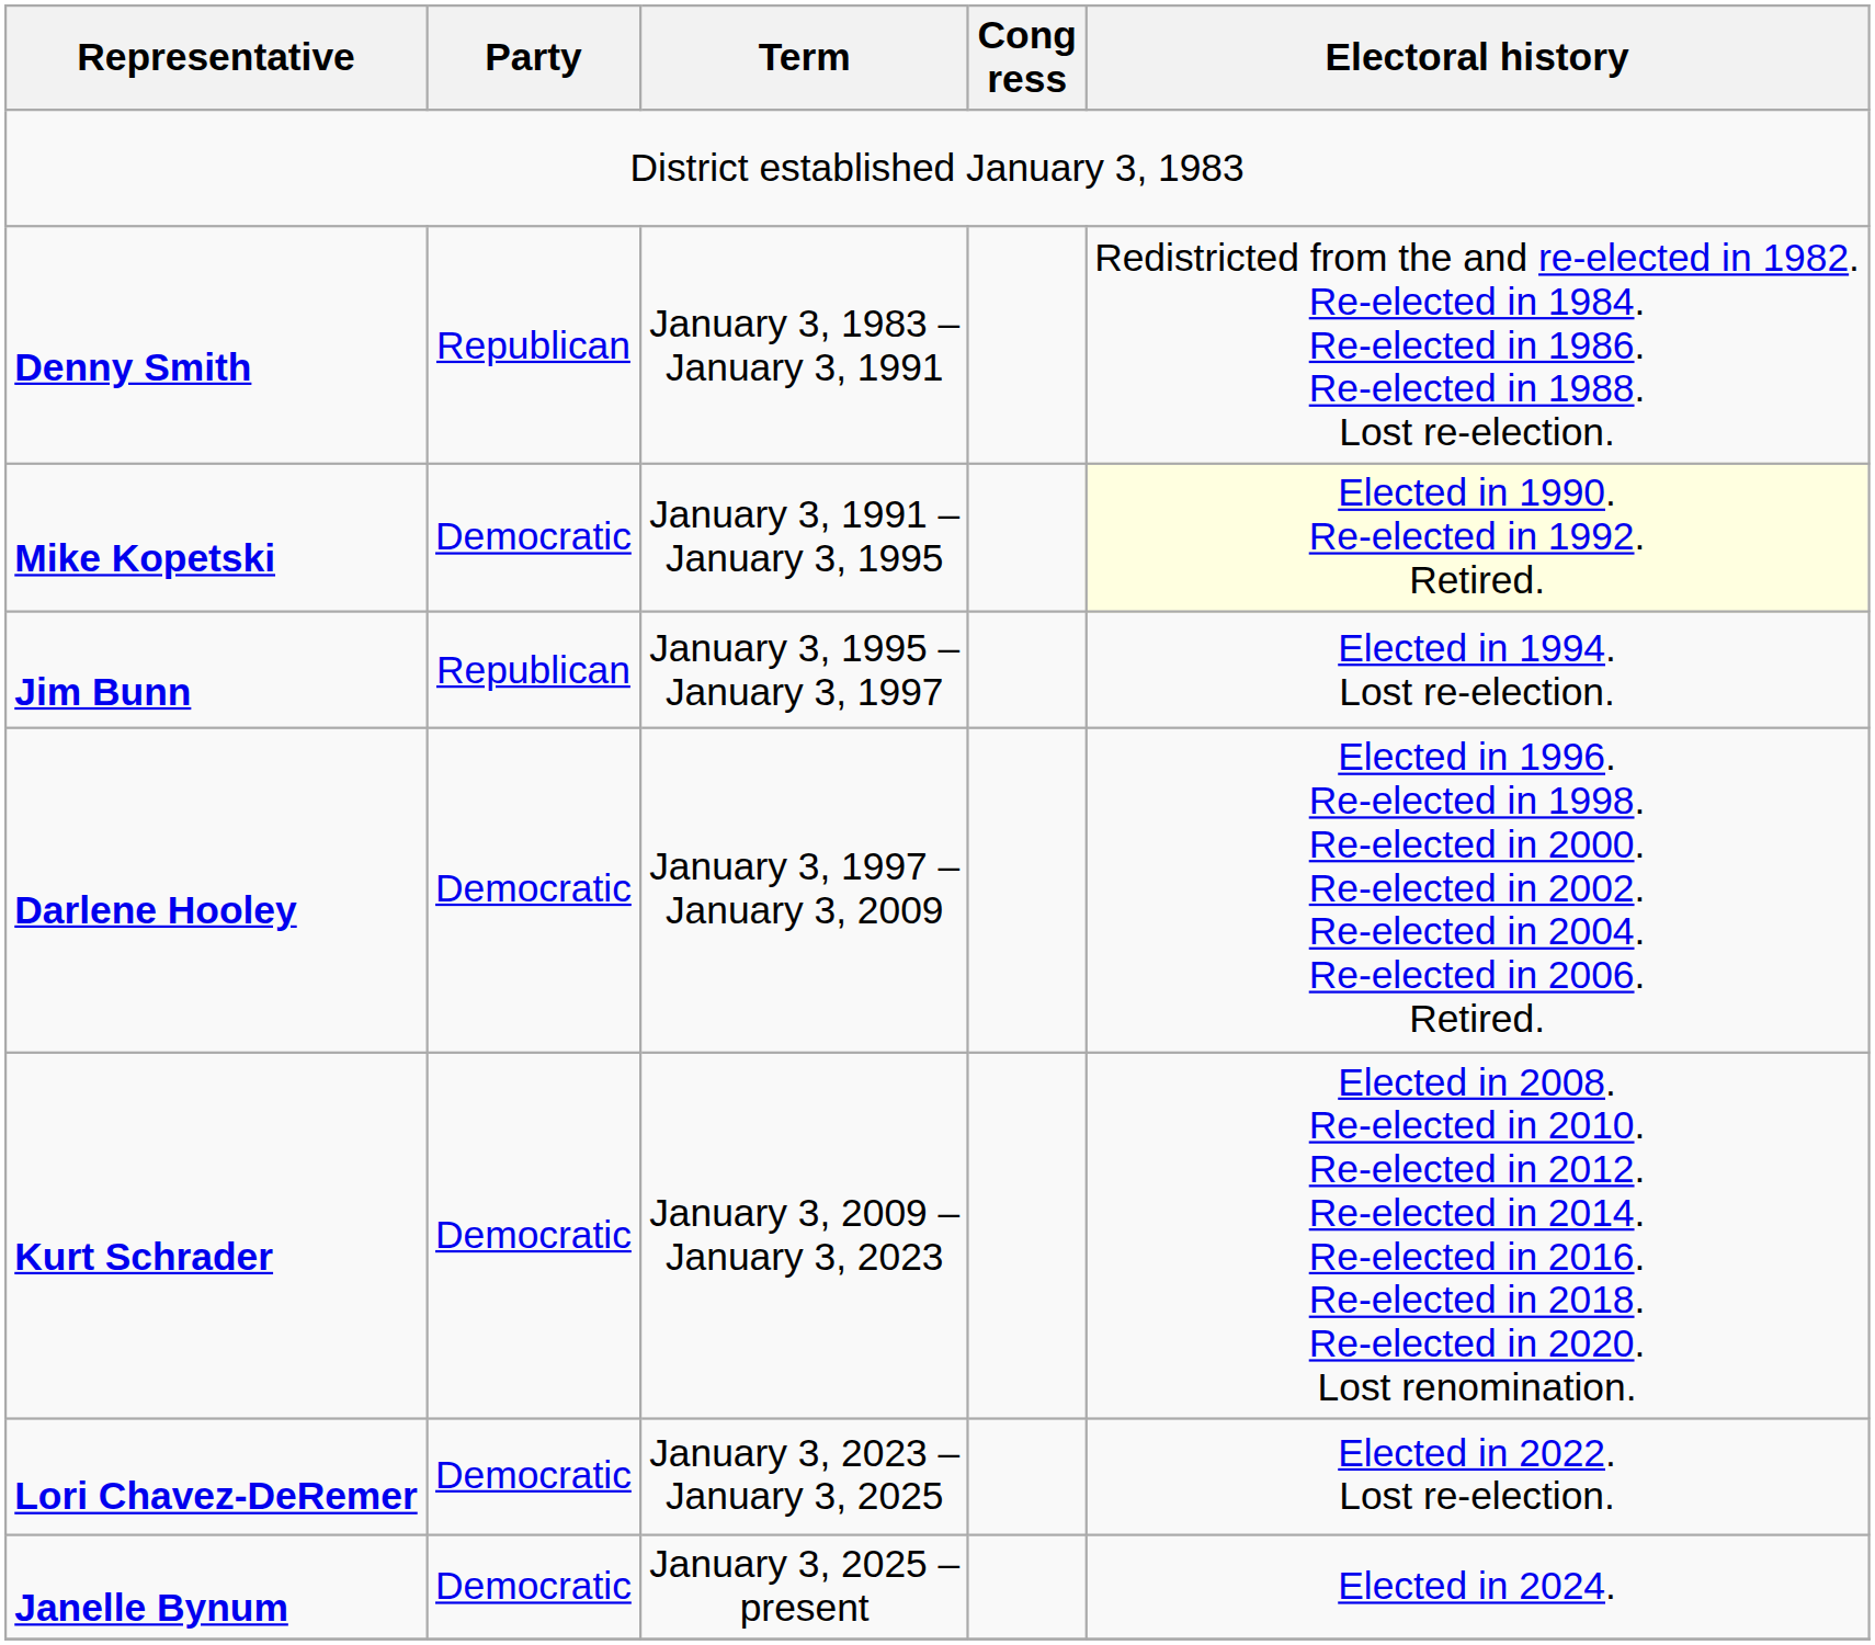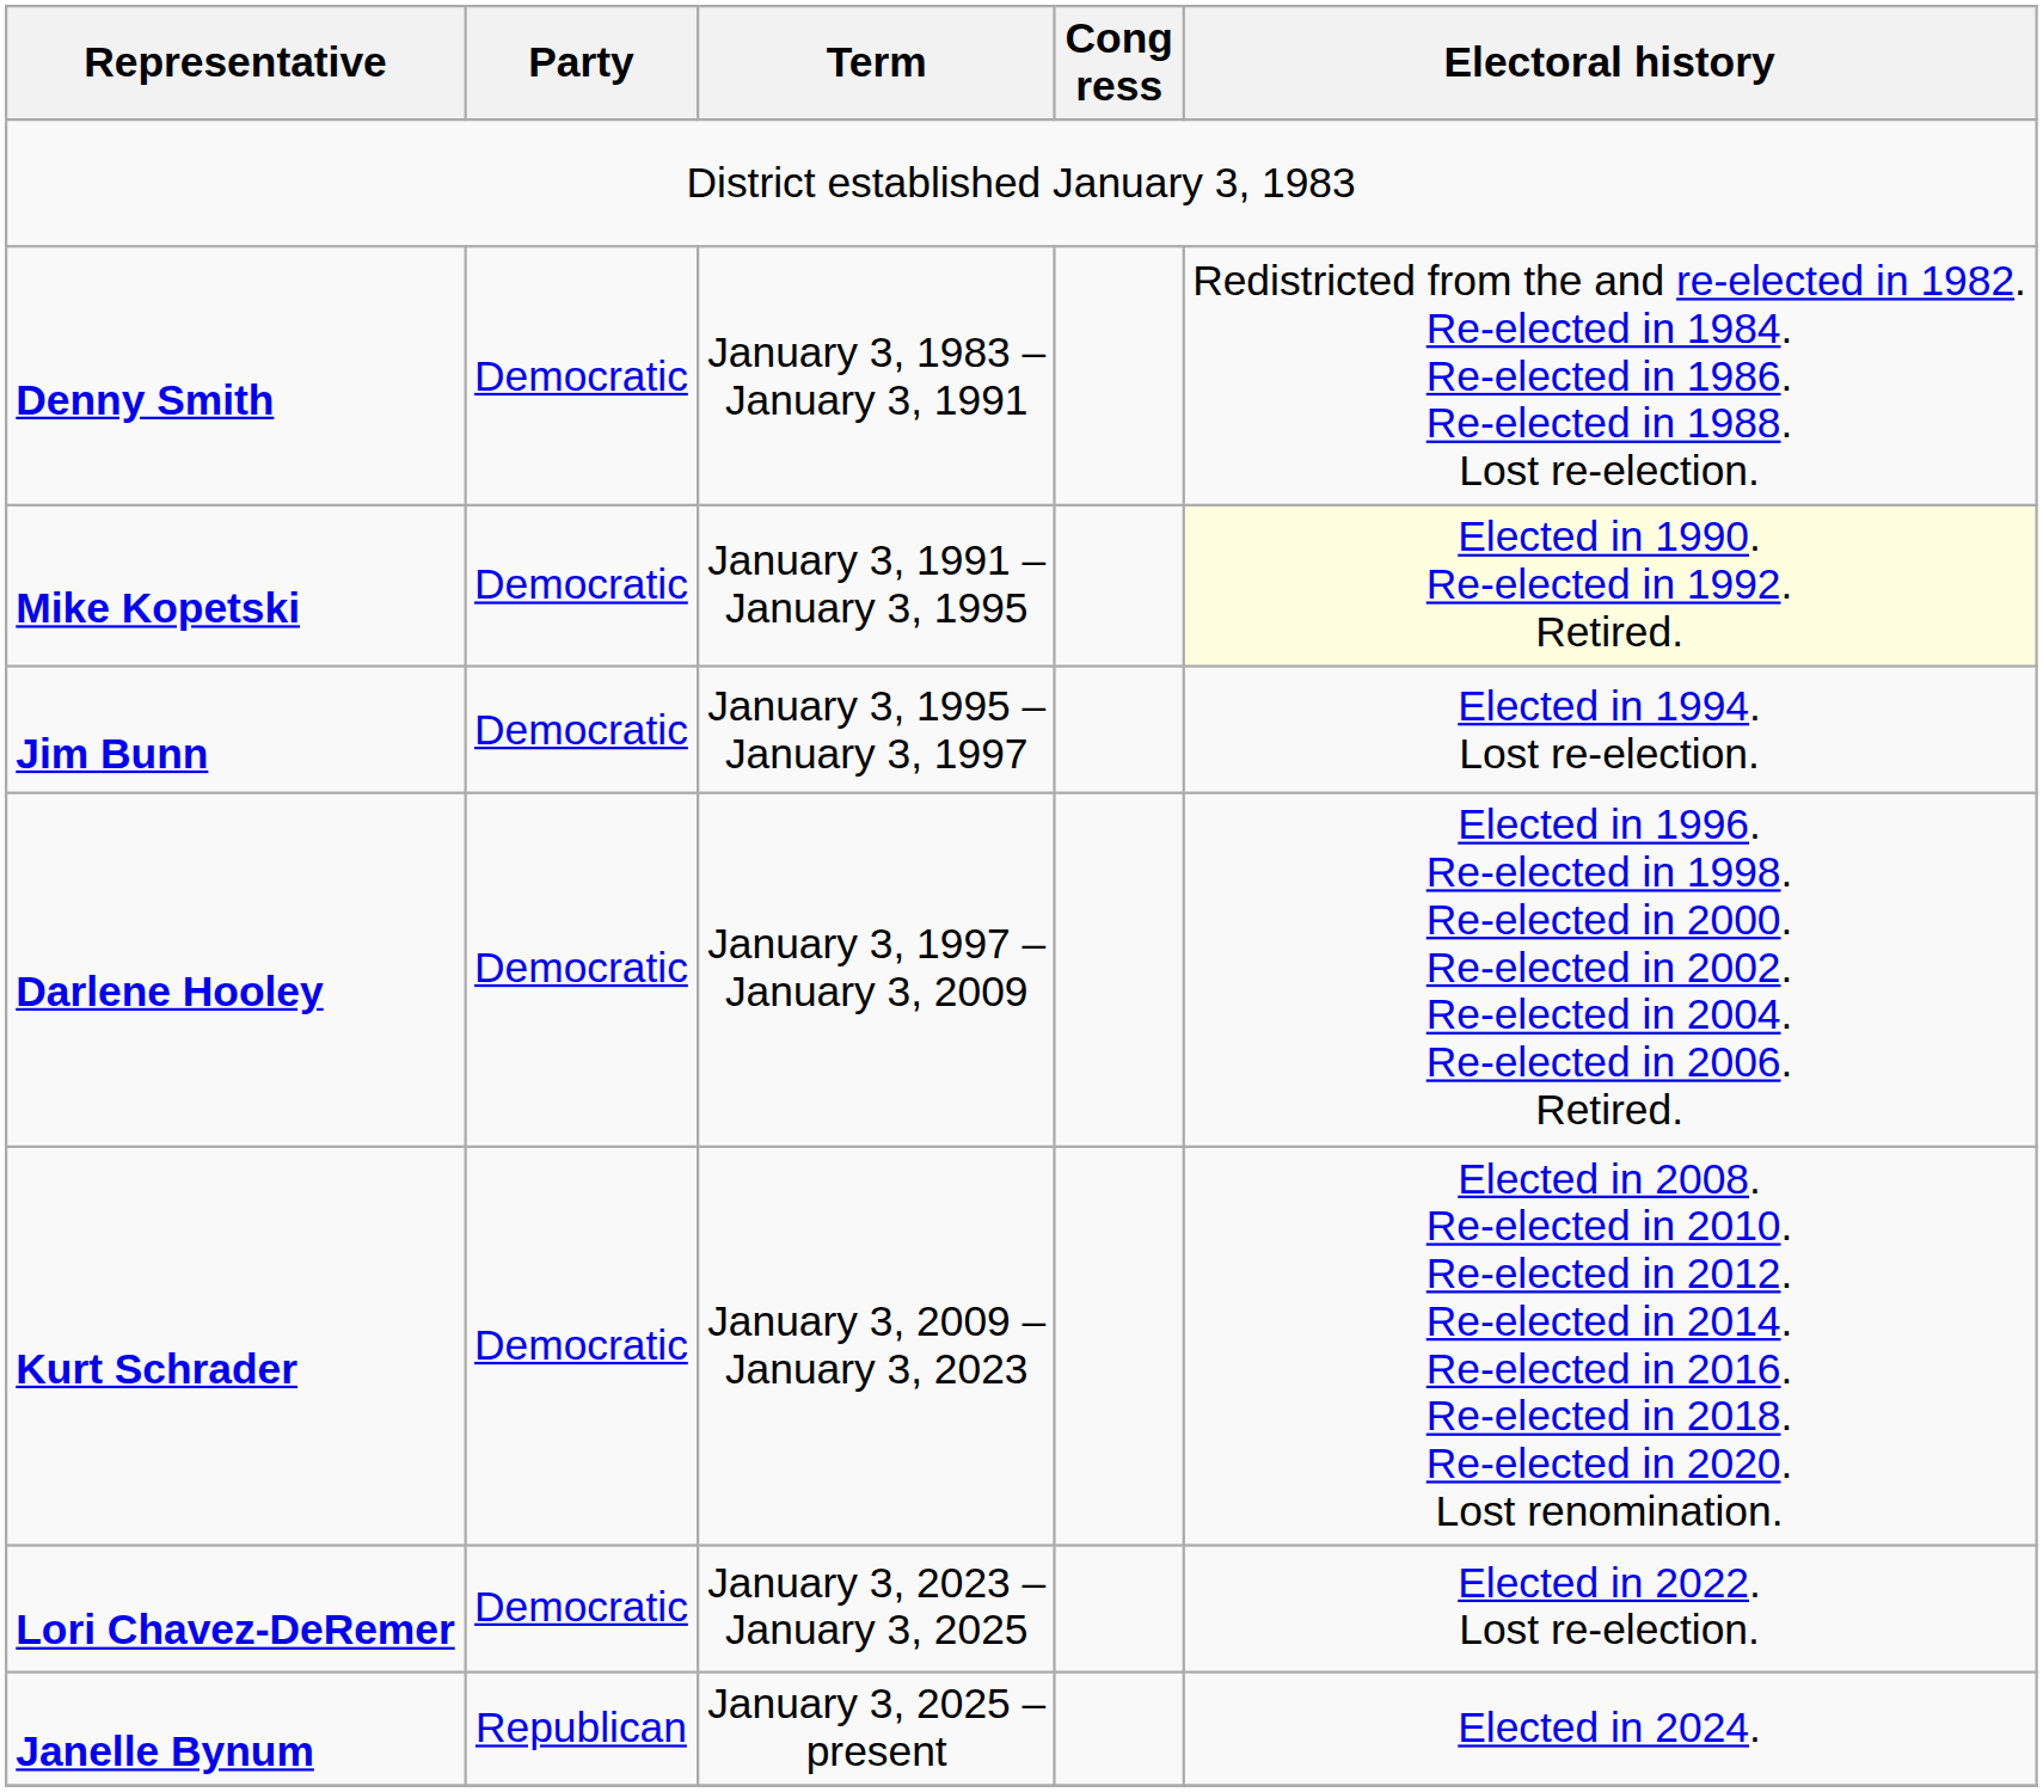 <table class=wikitable style="text-align:center">
 <tr>
 <th>Representative</th>
 <th>Party</th>
 <th>Term</th>
 <th>Cong<br>ress</th>
 <th>Electoral history</th>
 </tr>
 <tr style="height:3em">
 <td colspan=6>District established January 3, 1983</td>
 </tr>
 <tr style="height:3em">
 <td align=left><br><strong><a href='#'>Denny Smith</a></strong><br></td>
-<td><a href='#'>Republican</a></td>
+<td><a href='#'>Democratic</a></td>
 <td nowrap>January 3, 1983 –<br>January 3, 1991</td>
 <td></td>
 <td>Redistricted from the  and <a href='#'>re-elected in 1982</a>.<br><a href='#'>Re-elected in 1984</a>.<br><a href='#'>Re-elected in 1986</a>.<br><a href='#'>Re-elected in 1988</a>.<br>Lost re-election.</td>
 </tr>
 <tr style="height:3em">
 <td align=left><br><strong><a href='#'>Mike Kopetski</a></strong><br></td>
 <td><a href='#'>Democratic</a></td>
 <td nowrap>January 3, 1991 –<br>January 3, 1995</td>
 <td></td>
 <td style="background: lightyellow;"><a href='#'>Elected in 1990</a>.<br><a href='#'>Re-elected in 1992</a>.<br>Retired.</td>
 </tr>
 <tr style="height:3em">
 <td align=left><br><strong><a href='#'>Jim Bunn</a></strong><br></td>
-<td><a href='#'>Republican</a></td>
+<td><a href='#'>Democratic</a></td>
 <td nowrap>January 3, 1995 –<br>January 3, 1997</td>
 <td></td>
 <td><a href='#'>Elected in 1994</a>.<br>Lost re-election.</td>
 </tr>
 <tr style="height:3em">
 <td align=left><br><strong><a href='#'>Darlene Hooley</a></strong><br></td>
 <td><a href='#'>Democratic</a></td>
 <td nowrap>January 3, 1997 –<br>January 3, 2009</td>
 <td></td>
 <td><a href='#'>Elected in 1996</a>.<br><a href='#'>Re-elected in 1998</a>.<br><a href='#'>Re-elected in 2000</a>.<br><a href='#'>Re-elected in 2002</a>.<br><a href='#'>Re-elected in 2004</a>.<br><a href='#'>Re-elected in 2006</a>.<br>Retired.</td>
 </tr>
 <tr style="height:3em">
 <td align=left><br><strong><a href='#'>Kurt Schrader</a></strong><br></td>
 <td><a href='#'>Democratic</a></td>
 <td nowrap>January 3, 2009 –<br>January 3, 2023</td>
 <td></td>
 <td><a href='#'>Elected in 2008</a>.<br><a href='#'>Re-elected in 2010</a>.<br><a href='#'>Re-elected in 2012</a>.<br><a href='#'>Re-elected in 2014</a>.<br><a href='#'>Re-elected in 2016</a>.<br><a href='#'>Re-elected in 2018</a>.<br><a href='#'>Re-elected in 2020</a>.<br>Lost renomination.</td>
 </tr>
 <tr style="height:3em">
 <td align=left><br><strong><a href='#'>Lori Chavez-DeRemer</a></strong><br></td>
 <td><a href='#'>Democratic</a></td>
 <td nowrap>January 3, 2023 –<br>January 3, 2025</td>
 <td></td>
 <td><a href='#'>Elected in 2022</a>.<br>Lost re-election.</td>
 </tr>
 <tr>
 <td align=left> <br><strong><a href='#'>Janelle Bynum</a></strong><br></td>
-<td><a href='#'>Democratic</a></td>
+<td><a href='#'>Republican</a></td>
 <td>January 3, 2025 –<br>present</td>
 <td></td>
 <td><a href='#'>Elected in 2024</a>.</td>
 </tr>
 <tr>
 </tr>
 </table>
